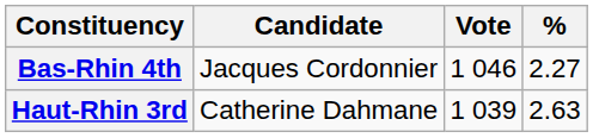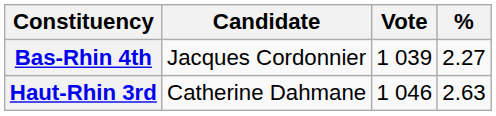 <table class="wikitable">
 <tr>
 <th>Constituency</th>
 <th>Candidate</th>
 <th>Vote</th>
 <th>%</th>
 </tr>
 <tr>
 <th><a href='#'>Bas-Rhin 4th</a></th>
 <td>Jacques Cordonnier</td>
-<td align="center">1 046</td>
+<td align="center">1 039</td>
 <td align="center">2.27</td>
 </tr>
 <tr>
 <th><a href='#'>Haut-Rhin 3rd</a></th>
 <td>Catherine Dahmane</td>
-<td align="center">1 039</td>
+<td align="center">1 046</td>
 <td align="center">2.63</td>
 </tr>
 </table>
